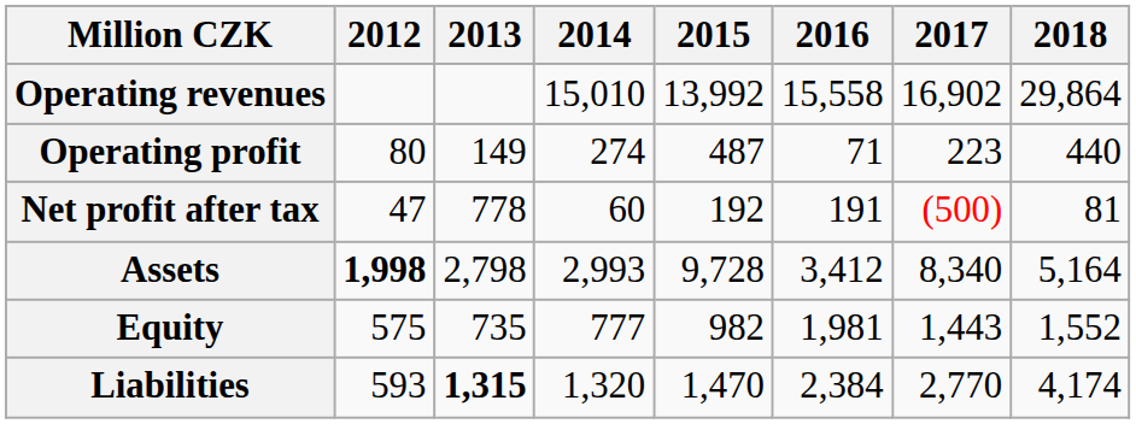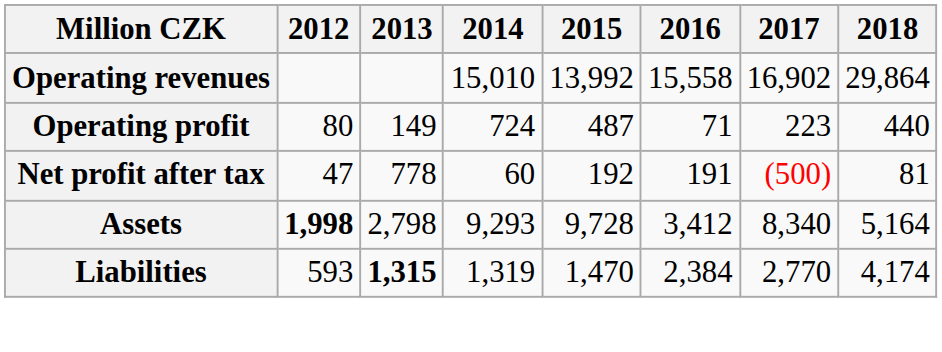 <table class="wikitable" border="1">
 <tr>
 <th>Million CZK</th>
 <th>2012</th>
 <th>2013</th>
 <th>2014</th>
 <th>2015</th>
 <th>2016</th>
 <th>2017</th>
 <th>2018</th>
 </tr>
 <tr>
 <th>Operating revenues</th>
 <td align="right"></td>
 <td align="right"></td>
 <td align="right">15,010</td>
 <td align="right">13,992</td>
 <td align="right">15,558</td>
 <td align="right">16,902</td>
 <td align="right">29,864</td>
 </tr>
 <tr>
 <th>Operating profit</th>
 <td align="right">80</td>
 <td align="right">149</td>
-<td align="right">274</td>
+<td align="right">724</td>
 <td align="right">487</td>
 <td align="right">71</td>
 <td align="right">223</td>
 <td align="right">440</td>
 </tr>
 <tr>
 <th>Net profit after tax</th>
 <td align="right">47</td>
 <td align="right">778</td>
 <td align="right">60</td>
 <td align="right">192</td>
 <td align="right">191</td>
 <td style="color:red" align="right">(500)</td>
 <td align="right">81</td>
 </tr>
 <tr>
 <th>Assets</th>
 <td align="right"><strong>1,998</strong></td>
 <td align="right">2,798</td>
-<td align="right">2,993</td>
+<td align="right">9,293</td>
 <td align="right">9,728</td>
 <td align="right">3,412</td>
 <td align="right">8,340</td>
 <td align="right">5,164</td>
 </tr>
 <tr>
-<th>Equity</th>
-<td align="right">575</td>
-<td align="right">735</td>
-<td align="right">777</td>
-<td align="right">982</td>
-<td align="right">1,981</td>
-<td align="right">1,443</td>
-<td align="right">1,552</td>
-</tr>
-<tr>
 <th>Liabilities</th>
 <td align="right">593</td>
 <td align="right"><strong>1,315</strong></td>
-<td align="right">1,320</td>
+<td align="right">1,319</td>
 <td align="right">1,470</td>
 <td align="right">2,384</td>
 <td align="right">2,770</td>
 <td align="right">4,174</td>
 </tr>
 </table>
